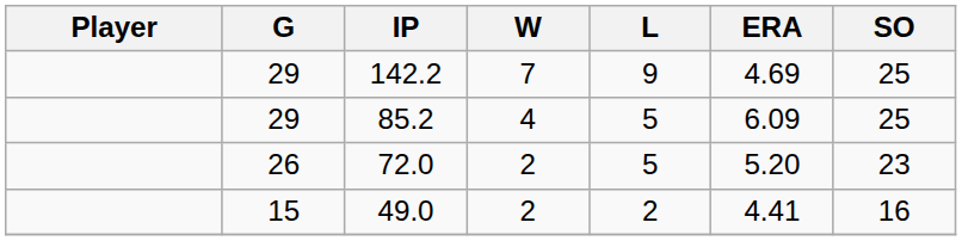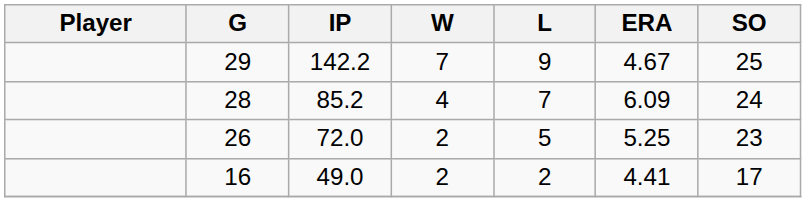 <table class="wikitable sortable">
 <tr>
 <th bgcolor="#DDDDFF" width="16%">Player</th>
 <th bgcolor="#DDDDFF" width="9%">G</th>
 <th bgcolor="#DDDDFF" width="9%">IP</th>
 <th bgcolor="#DDDDFF" width="9%">W</th>
 <th bgcolor="#DDDDFF" width="9%">L</th>
 <th bgcolor="#DDDDFF" width="9%">ERA</th>
 <th bgcolor="#DDDDFF" width="9%">SO</th>
 </tr>
 <tr align="center">
 <td></td>
 <td>29</td>
 <td>142.2</td>
 <td>7</td>
 <td>9</td>
-<td>4.69</td>
+<td>4.67</td>
 <td>25</td>
 </tr>
 <tr align="center">
 <td></td>
-<td>29</td>
+<td>28</td>
 <td>85.2</td>
 <td>4</td>
-<td>5</td>
+<td>7</td>
 <td>6.09</td>
-<td>25</td>
+<td>24</td>
 </tr>
 <tr align="center">
 <td></td>
 <td>26</td>
 <td>72.0</td>
 <td>2</td>
 <td>5</td>
-<td>5.20</td>
+<td>5.25</td>
 <td>23</td>
 </tr>
 <tr align="center">
 <td></td>
-<td>15</td>
+<td>16</td>
 <td>49.0</td>
 <td>2</td>
 <td>2</td>
 <td>4.41</td>
-<td>16</td>
+<td>17</td>
 </tr>
 <tr align="center">
 </tr>
 </table>
